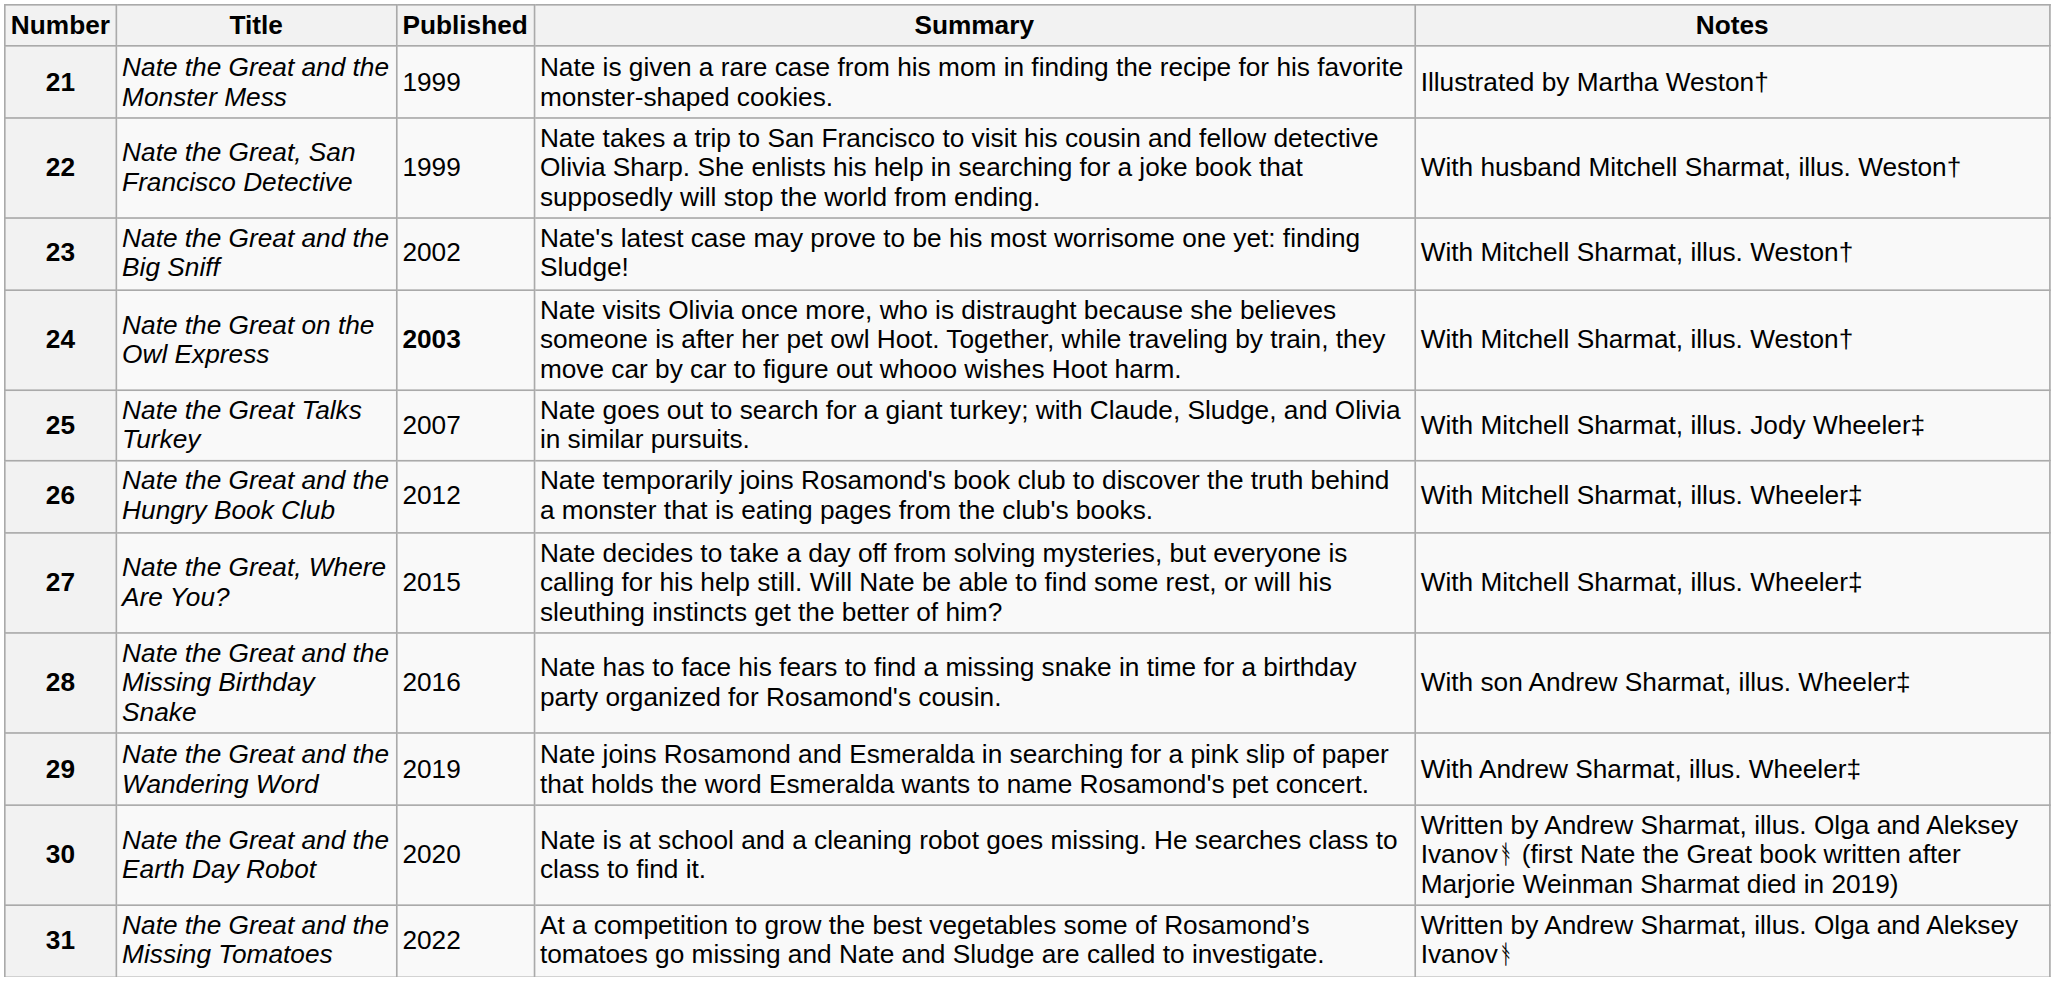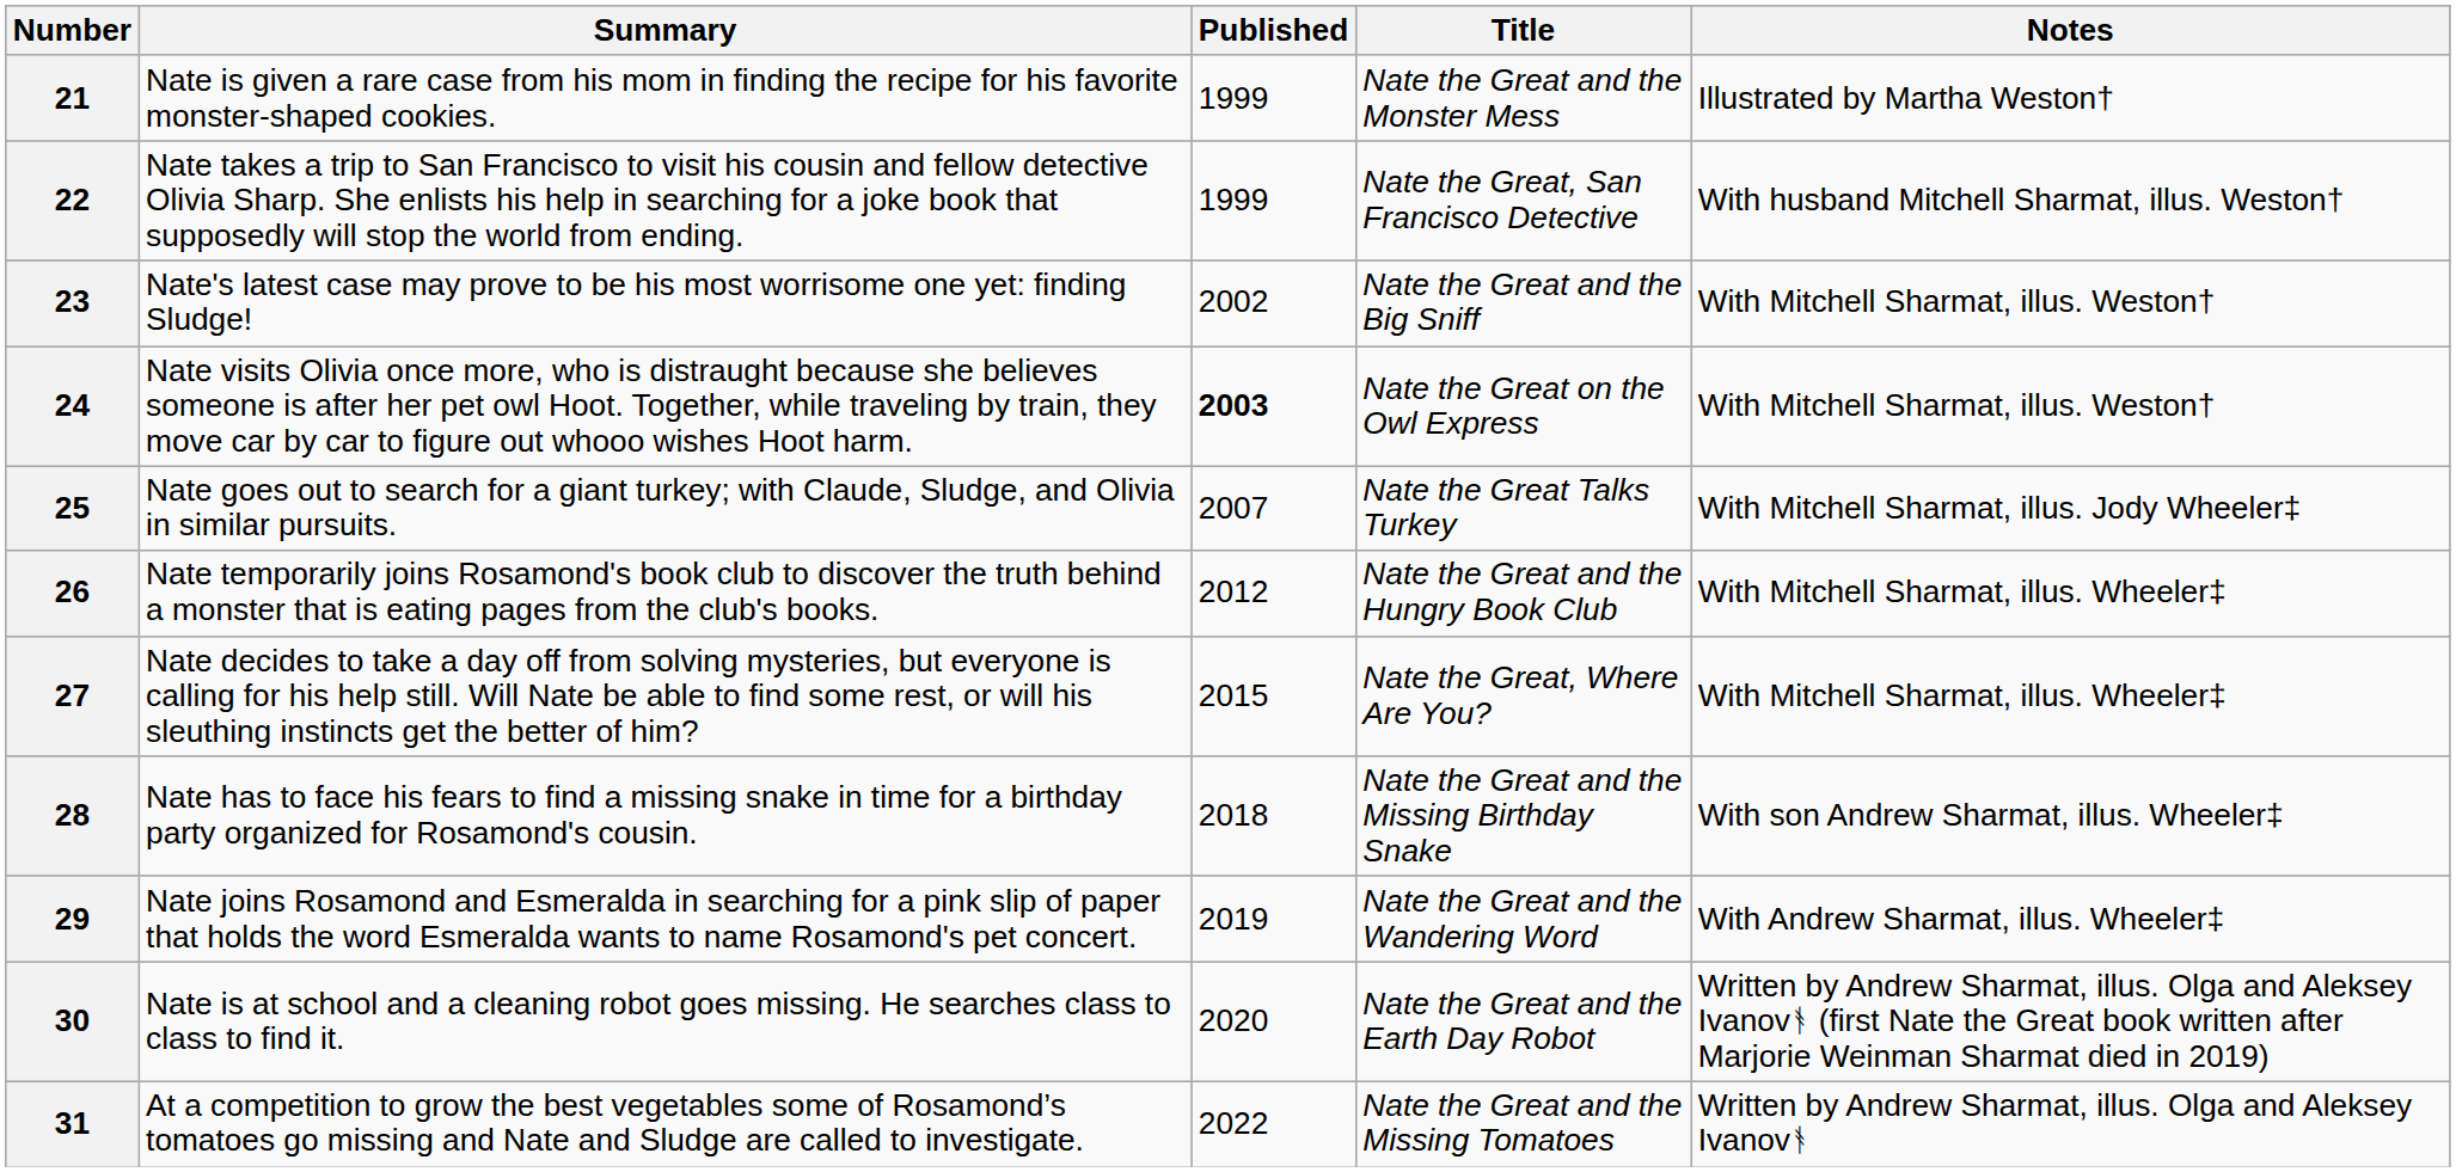 <table class="wikitable sortable">
 <tr>
 <th class="unsortable">Number</th>
+<th class="unsortable">Summary</th>
+<th class="unsortable">Published</th>
 <th class="unsortable">Title</th>
-<th class="unsortable">Published</th>
-<th class="unsortable">Summary</th>
 <th class="unsortable">Notes</th>
 </tr>
 <tr>
 <th>21</th>
+<td>Nate is given a rare case from his mom in finding the recipe for his favorite monster-shaped cookies.</td>
+<td>1999</td>
 <td><em>Nate the Great and the Monster Mess</em></td>
-<td>1999</td>
-<td>Nate is given a rare case from his mom in finding the recipe for his favorite monster-shaped cookies.</td>
 <td>Illustrated by Martha Weston†</td>
 </tr>
 <tr>
 <th>22</th>
+<td>Nate takes a trip to San Francisco to visit his cousin and fellow detective Olivia Sharp. She enlists his help in searching for a joke book that supposedly will stop the world from ending.</td>
+<td>1999</td>
 <td><em>Nate the Great, San Francisco Detective</em></td>
-<td>1999</td>
-<td>Nate takes a trip to San Francisco to visit his cousin and fellow detective Olivia Sharp. She enlists his help in searching for a joke book that supposedly will stop the world from ending.</td>
 <td>With husband Mitchell Sharmat, illus. Weston†</td>
 </tr>
 <tr>
 <th>23</th>
+<td>Nate's latest case may prove to be his most worrisome one yet: finding Sludge!</td>
+<td>2002</td>
 <td><em>Nate the Great and the Big Sniff</em></td>
-<td>2002</td>
-<td>Nate's latest case may prove to be his most worrisome one yet: finding Sludge!</td>
 <td>With Mitchell Sharmat, illus. Weston†</td>
 </tr>
 <tr>
 <th>24</th>
+<td>Nate visits Olivia once more, who is distraught because she believes someone is after her pet owl Hoot. Together, while traveling by train, they move car by car to figure out whooo wishes Hoot harm.</td>
+<td><strong>2003</strong></td>
 <td><em>Nate the Great on the Owl Express</em></td>
-<td><strong>2003</strong></td>
-<td>Nate visits Olivia once more, who is distraught because she believes someone is after her pet owl Hoot. Together, while traveling by train, they move car by car to figure out whooo wishes Hoot harm.</td>
 <td>With Mitchell Sharmat, illus. Weston†</td>
 </tr>
 <tr>
 <th>25</th>
+<td>Nate goes out to search for a giant turkey; with Claude, Sludge, and Olivia in similar pursuits.</td>
+<td>2007</td>
 <td><em>Nate the Great Talks Turkey</em></td>
-<td>2007</td>
-<td>Nate goes out to search for a giant turkey; with Claude, Sludge, and Olivia in similar pursuits.</td>
 <td>With Mitchell Sharmat, illus. Jody Wheeler‡</td>
 </tr>
 <tr>
 <th>26</th>
+<td>Nate temporarily joins Rosamond's book club to discover the truth behind a monster that is eating pages from the club's books.</td>
+<td>2012</td>
 <td><em>Nate the Great and the Hungry Book Club</em></td>
-<td>2012</td>
-<td>Nate temporarily joins Rosamond's book club to discover the truth behind a monster that is eating pages from the club's books.</td>
 <td>With Mitchell Sharmat, illus. Wheeler‡</td>
 </tr>
 <tr>
 <th>27</th>
+<td>Nate decides to take a day off from solving mysteries, but everyone is calling for his help still. Will Nate be able to find some rest, or will his sleuthing instincts get the better of him?</td>
+<td>2015</td>
 <td><em>Nate the Great, Where Are You?</em></td>
-<td>2015</td>
-<td>Nate decides to take a day off from solving mysteries, but everyone is calling for his help still. Will Nate be able to find some rest, or will his sleuthing instincts get the better of him?</td>
 <td>With Mitchell Sharmat, illus. Wheeler‡</td>
 </tr>
 <tr>
 <th>28</th>
+<td>Nate has to face his fears to find a missing snake in time for a birthday party organized for Rosamond's cousin.</td>
+<td>2018</td>
 <td><em>Nate the Great and the Missing Birthday Snake</em></td>
-<td>2016</td>
-<td>Nate has to face his fears to find a missing snake in time for a birthday party organized for Rosamond's cousin.</td>
 <td>With son Andrew Sharmat, illus. Wheeler‡</td>
 </tr>
 <tr>
 <th>29</th>
+<td>Nate joins Rosamond and Esmeralda in searching for a pink slip of paper that holds the word Esmeralda wants to name Rosamond's pet concert.</td>
+<td>2019</td>
 <td><em>Nate the Great and the Wandering Word</em></td>
-<td>2019</td>
-<td>Nate joins Rosamond and Esmeralda in searching for a pink slip of paper that holds the word Esmeralda wants to name Rosamond's pet concert.</td>
 <td>With Andrew Sharmat, illus. Wheeler‡</td>
 </tr>
 <tr>
 <th>30</th>
+<td>Nate is at school and a cleaning robot goes missing. He searches class to class to find it.</td>
+<td>2020</td>
 <td><em>Nate the Great and the Earth Day Robot</em></td>
-<td>2020</td>
-<td>Nate is at school and a cleaning robot goes missing. He searches class to class to find it.</td>
 <td>Written by Andrew Sharmat, illus. Olga and Aleksey Ivanovᚬ (first Nate the Great book written after Marjorie Weinman Sharmat died in 2019)</td>
 </tr>
 <tr>
 <th>31</th>
+<td>At a competition to grow the best vegetables some of Rosamond’s tomatoes go missing and Nate and Sludge are called to investigate.</td>
+<td>2022</td>
 <td><em>Nate the Great and the Missing Tomatoes</em></td>
-<td>2022</td>
-<td>At a competition to grow the best vegetables some of Rosamond’s tomatoes go missing and Nate and Sludge are called to investigate.</td>
 <td>Written by Andrew Sharmat, illus. Olga and Aleksey Ivanovᚬ</td>
 </tr>
 </table>
